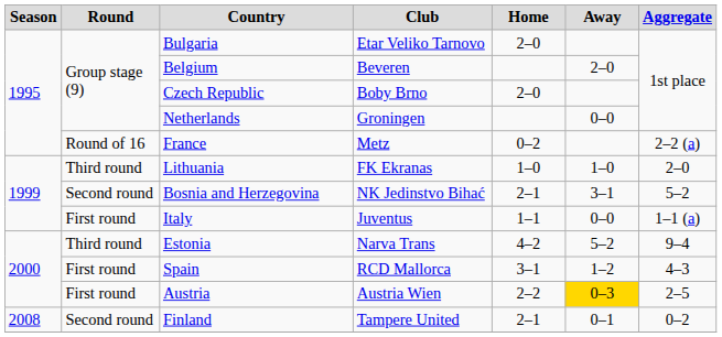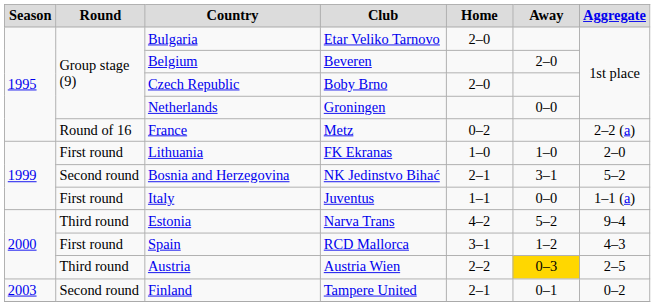 <table class="wikitable" style="text-align: center;">
 <tr>
 <th width="50" style="background:#DCDCDC">Season</th>
 <th width="91" style="background:#DCDCDC">Round</th>
 <th width="188" style="background:#DCDCDC">Country</th>
 <th width="132" style="background:#DCDCDC">Club</th>
 <th width="67" style="background:#DCDCDC">Home</th>
 <th width="67" style="background:#DCDCDC">Away</th>
 <th width="67" style="background:#DCDCDC"><a href='#'>Aggregate</a></th>
 </tr>
 <tr>
 <td rowspan=5 align=left><a href='#'>1995</a></td>
 <td rowspan=4 align=left>Group stage (9)</td>
 <td align=left> <a href='#'>Bulgaria</a></td>
 <td align=left><a href='#'>Etar Veliko Tarnovo</a></td>
 <td>2–0</td>
 <td></td>
 <td rowspan="4">1st place</td>
 </tr>
 <tr>
 <td align=left> <a href='#'>Belgium</a></td>
 <td align=left><a href='#'>Beveren</a></td>
 <td></td>
 <td>2–0</td>
 </tr>
 <tr>
 <td align=left> <a href='#'>Czech Republic</a></td>
 <td align=left><a href='#'>Boby Brno</a></td>
 <td>2–0</td>
 <td></td>
 </tr>
 <tr>
 <td align=left> <a href='#'>Netherlands</a></td>
 <td align=left><a href='#'>Groningen</a></td>
 <td></td>
 <td>0–0</td>
 </tr>
 <tr>
 <td align=left>Round of 16</td>
 <td align=left> <a href='#'>France</a></td>
 <td align=left><a href='#'>Metz</a></td>
 <td>0–2</td>
 <td></td>
 <td>2–2 (<a href='#'>a</a>)</td>
 </tr>
 <tr>
 <td rowspan=3 align=left><a href='#'>1999</a></td>
-<td align=left>Third round</td>
+<td align=left>First round</td>
 <td align=left> <a href='#'>Lithuania</a></td>
 <td align=left><a href='#'>FK Ekranas</a></td>
 <td>1–0</td>
 <td>1–0</td>
 <td>2–0</td>
 </tr>
 <tr>
 <td align=left>Second round</td>
 <td align=left> <a href='#'>Bosnia and Herzegovina</a></td>
 <td align=left><a href='#'>NK Jedinstvo Bihać</a></td>
 <td>2–1</td>
 <td>3–1</td>
 <td>5–2</td>
 </tr>
 <tr>
 <td align=left>First round</td>
 <td align=left> <a href='#'>Italy</a></td>
 <td align=left><a href='#'>Juventus</a></td>
 <td>1–1</td>
 <td>0–0</td>
 <td>1–1 (<a href='#'>a</a>)</td>
 </tr>
 <tr>
 <td rowspan=3 align=left><a href='#'>2000</a></td>
 <td align=left>Third round</td>
 <td align=left> <a href='#'>Estonia</a></td>
 <td align=left><a href='#'>Narva Trans</a></td>
 <td>4–2</td>
 <td>5–2</td>
 <td>9–4</td>
 </tr>
 <tr>
 <td align=left>First round</td>
 <td align=left> <a href='#'>Spain</a></td>
 <td align=left><a href='#'>RCD Mallorca</a></td>
 <td>3–1</td>
 <td>1–2</td>
 <td>4–3</td>
 </tr>
 <tr>
-<td align=left>First round</td>
+<td align=left>Third round</td>
 <td align=left> <a href='#'>Austria</a></td>
 <td align=left><a href='#'>Austria Wien</a></td>
 <td>2–2</td>
 <td style="background: gold;">0–3</td>
 <td>2–5</td>
 </tr>
 <tr>
-<td align=left><a href='#'>2008</a></td>
+<td align=left><a href='#'>2003</a></td>
 <td align=left>Second round</td>
 <td align=left> <a href='#'>Finland</a></td>
 <td align=left><a href='#'>Tampere United</a></td>
 <td>2–1</td>
 <td>0–1</td>
 <td>0–2</td>
 </tr>
 <tr>
 </tr>
 </table>
